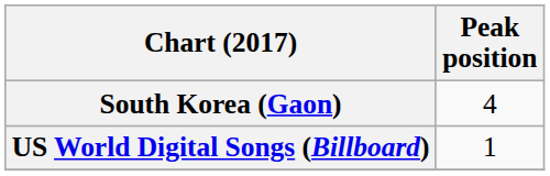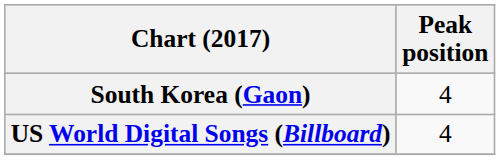 <table class="wikitable plainrowheaders">
 <tr>
 <th>Chart (2017)</th>
 <th>Peak<br>position</th>
 </tr>
 <tr>
 <th scope="row">South Korea (<a href='#'>Gaon</a>)</th>
 <td align="center">4</td>
 </tr>
 <tr>
 <th scope="row">US <a href='#'>World Digital Songs</a> (<em><a href='#'>Billboard</a></em>)</th>
-<td align="center">1</td>
+<td align="center">4</td>
 </tr>
 <tr>
 </tr>
 </table>
